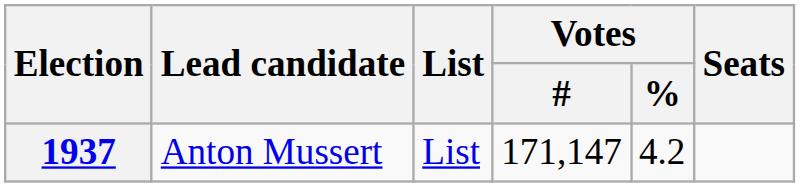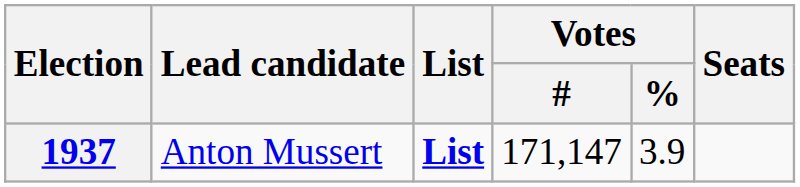 <table class="wikitable" style="text-align:right">
 <tr>
 <th scope="col" rowspan=2>Election</th>
 <th scope="col" rowspan=2>Lead candidate</th>
 <th scope="col" rowspan=2>List</th>
 <th scope="col" colspan=2>Votes</th>
 <th scope="col" rowspan=2>Seats</th>
 </tr>
 <tr>
 <th>#</th>
 <th>%</th>
 </tr>
 <tr>
 <th scope="row"><a href='#'>1937</a></th>
 <td align="left"><a href='#'>Anton Mussert</a></td>
-<td align="left"><a href='#'>List</a></td>
+<td align="left"><strong><a href='#'>List</a></strong></td>
 <td>171,147</td>
-<td>4.2</td>
+<td>3.9</td>
 <td></td>
 </tr>
 </table>
